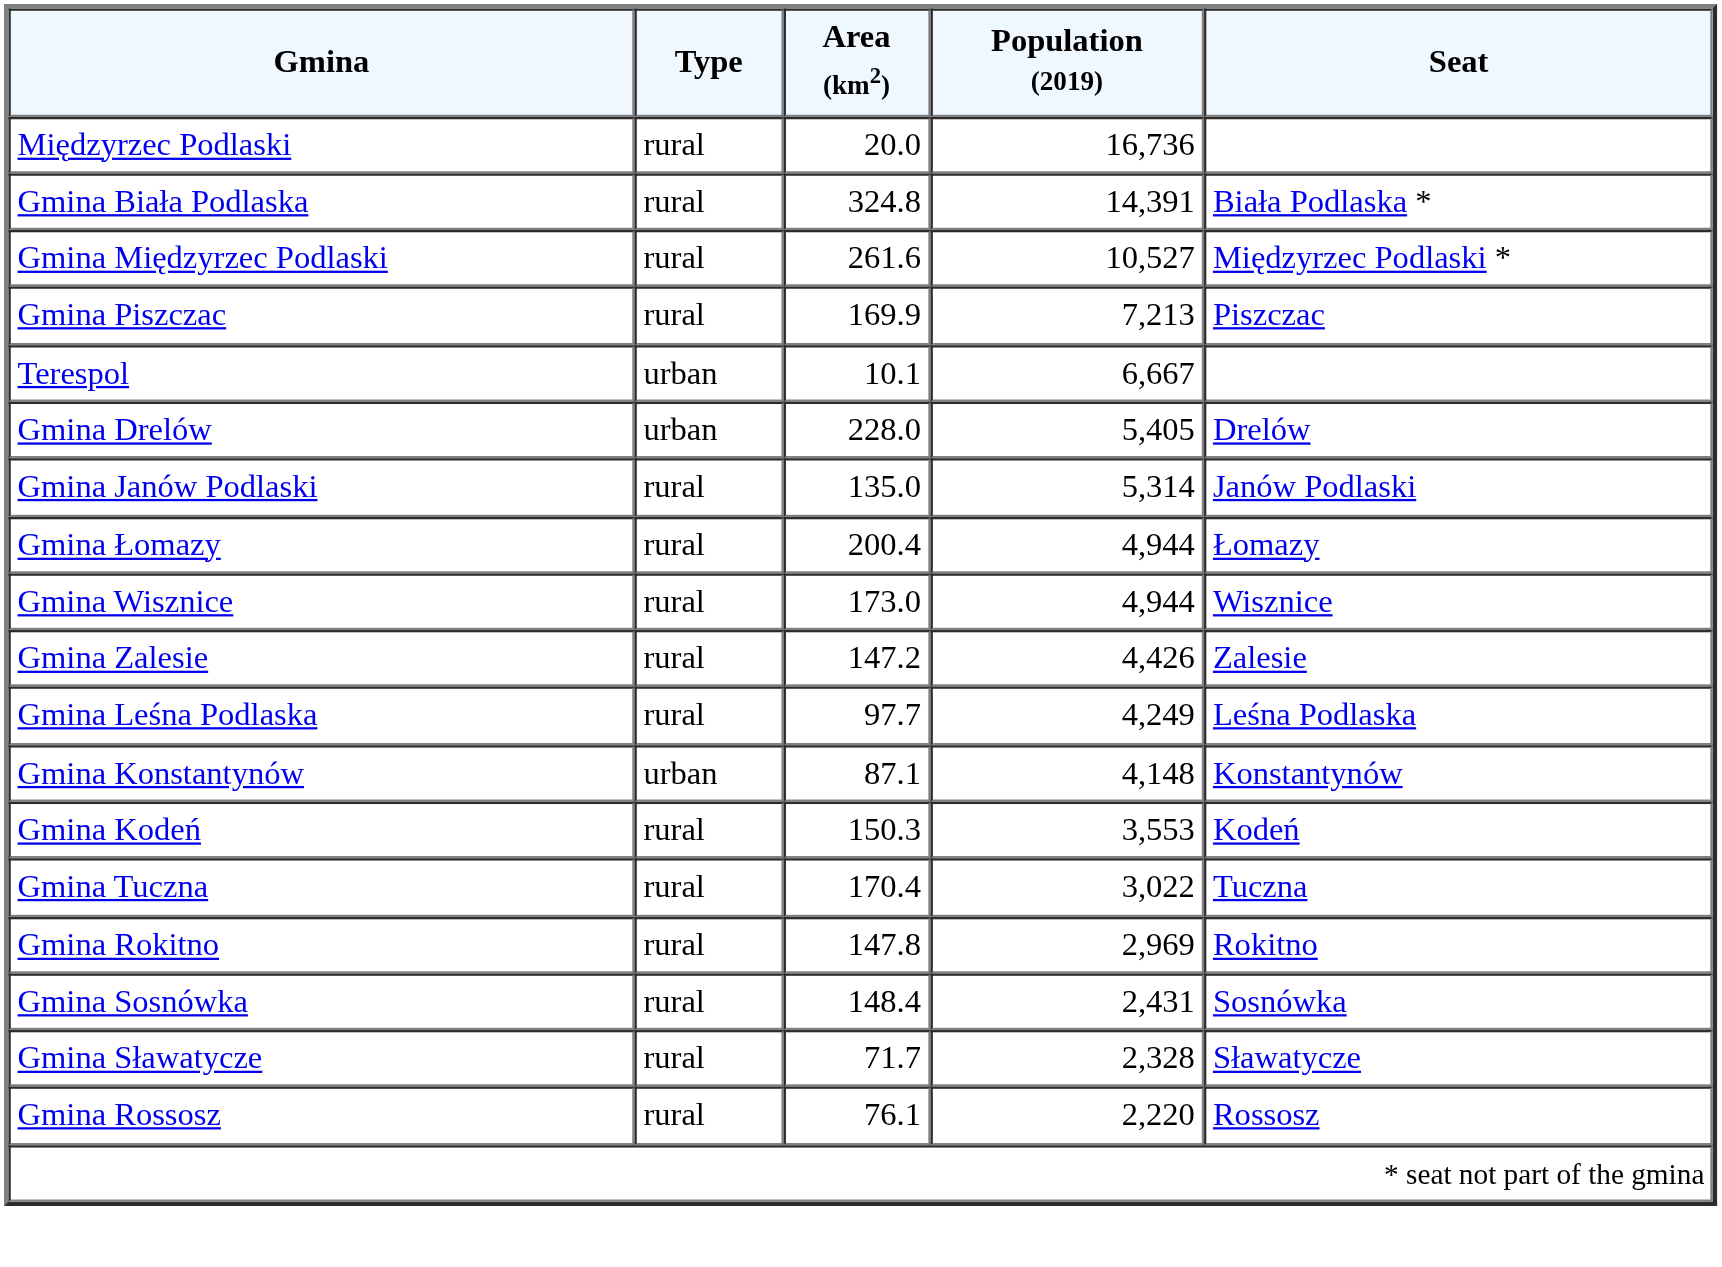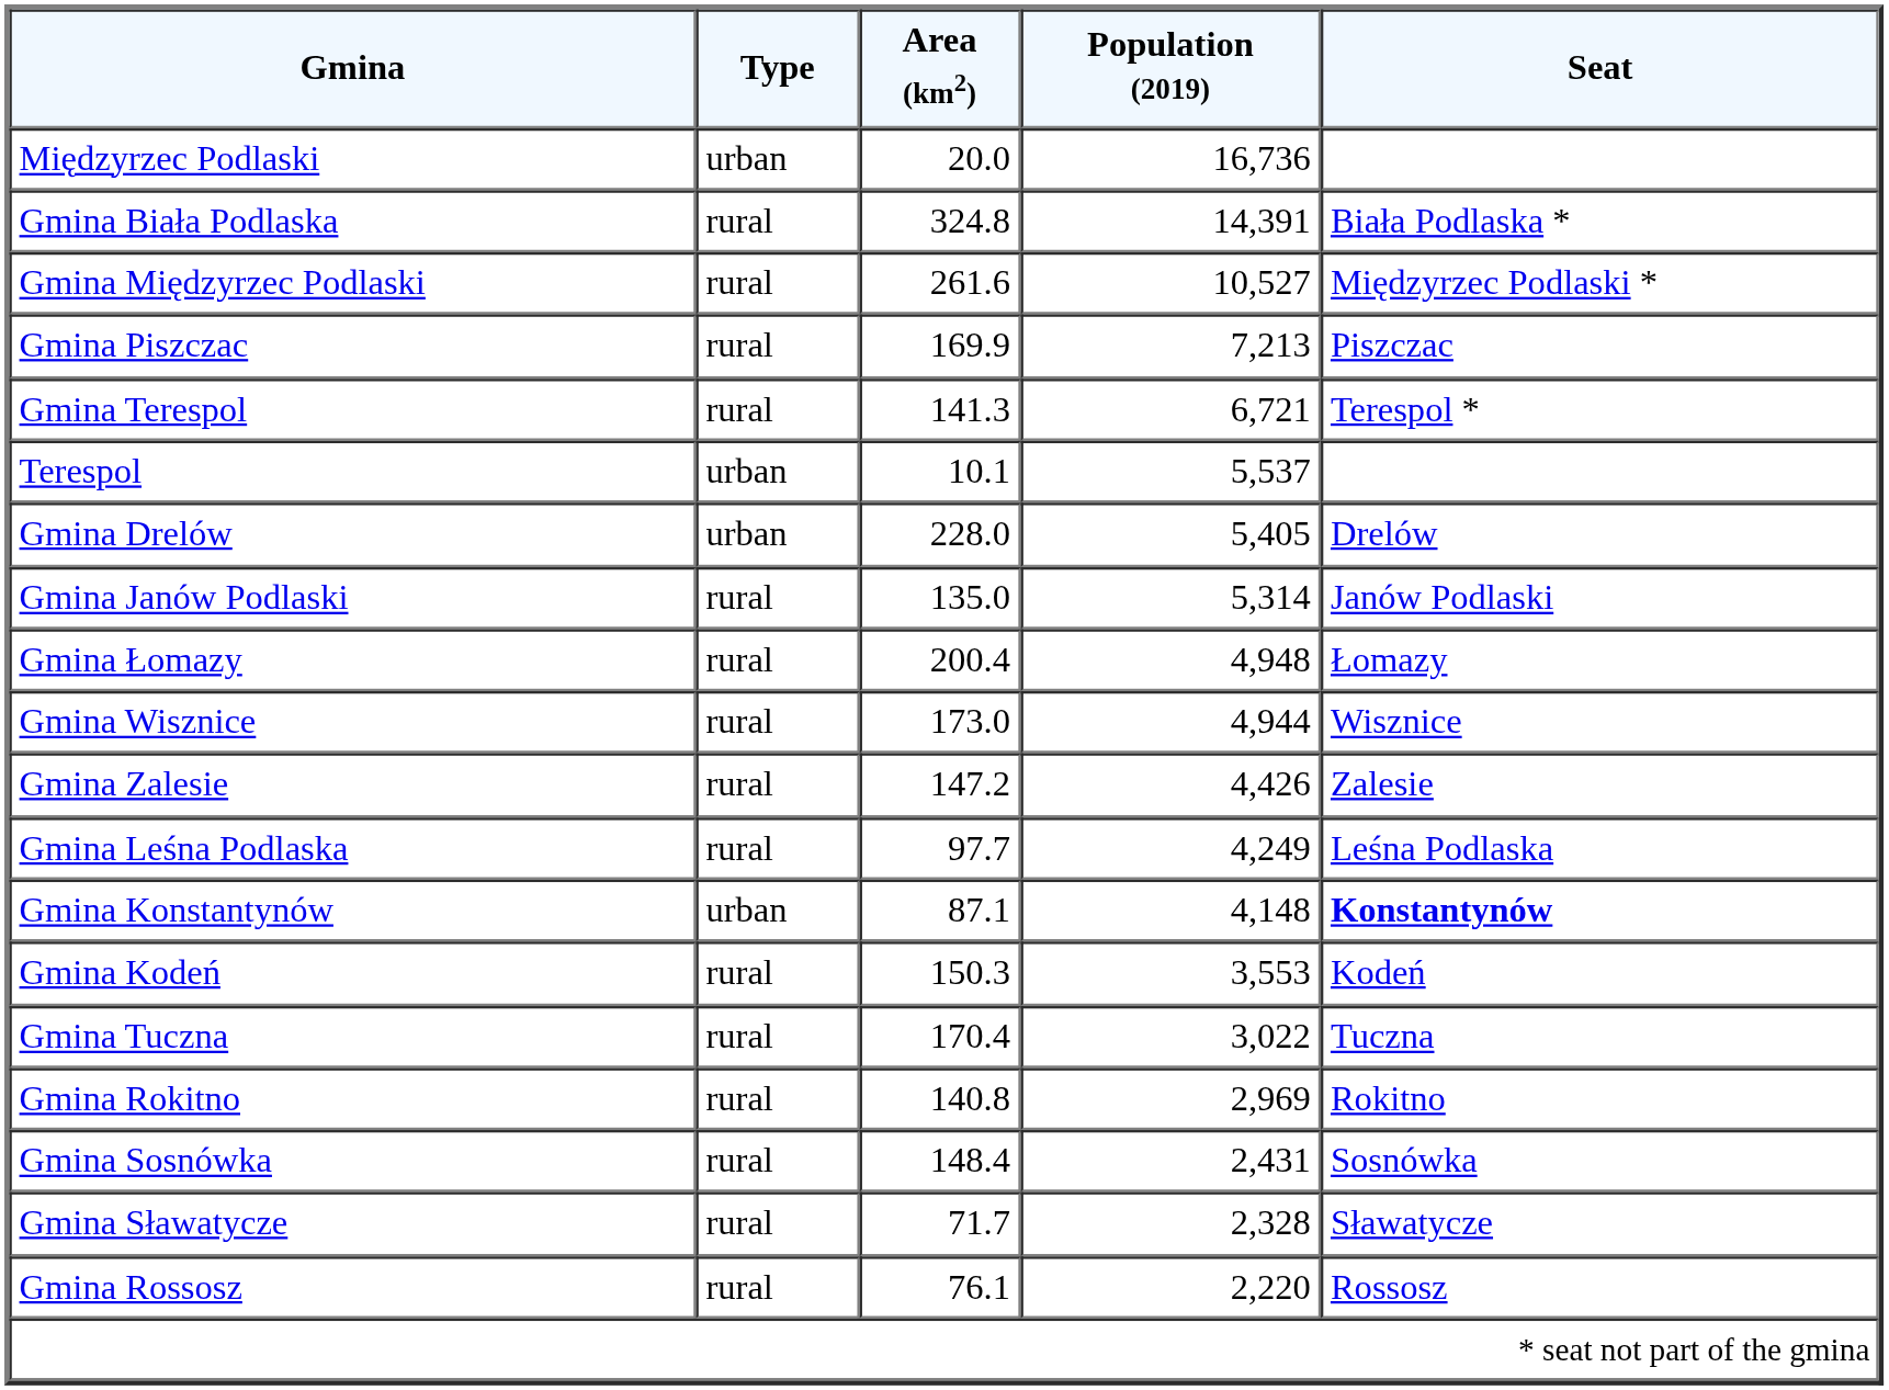 <table width="60%" border="2" cellpadding="3" cellspacing="0" style="font-size:90%;line-height:120%;">
 <tr bgcolor="F0F8FF">
 <td style="text-align:center;"><strong>Gmina</strong></td>
 <td style="text-align:center;"><strong>Type</strong></td>
 <td style="text-align:center;"><strong>Area<br><small>(km<sup>2</sup>)</small></strong></td>
 <td style="text-align:center;"><strong>Population<br><small>(2019)</small></strong></td>
 <td style="text-align:center;"><strong>Seat</strong></td>
 </tr>
 <tr>
 <td><a href='#'>Międzyrzec Podlaski</a></td>
-<td>rural</td>
+<td>urban</td>
 <td style="text-align:right;">20.0</td>
 <td style="text-align:right;">16,736</td>
 <td></td>
 </tr>
 <tr>
 <td><a href='#'>Gmina Biała Podlaska</a></td>
 <td>rural</td>
 <td style="text-align:right;">324.8</td>
 <td style="text-align:right;">14,391</td>
 <td><a href='#'>Biała Podlaska</a> *</td>
 </tr>
 <tr>
 <td><a href='#'>Gmina Międzyrzec Podlaski</a></td>
 <td>rural</td>
 <td style="text-align:right;">261.6</td>
 <td style="text-align:right;">10,527</td>
 <td><a href='#'>Międzyrzec Podlaski</a> *</td>
 </tr>
 <tr>
 <td><a href='#'>Gmina Piszczac</a></td>
 <td>rural</td>
 <td style="text-align:right;">169.9</td>
 <td style="text-align:right;">7,213</td>
 <td><a href='#'>Piszczac</a></td>
 </tr>
 <tr>
+<td><a href='#'>Gmina Terespol</a></td>
+<td>rural</td>
+<td style="text-align:right;">141.3</td>
+<td style="text-align:right;">6,721</td>
+<td><a href='#'>Terespol</a> *</td>
+</tr>
+<tr>
 <td><a href='#'>Terespol</a></td>
 <td>urban</td>
 <td style="text-align:right;">10.1</td>
-<td style="text-align:right;">6,667</td>
+<td style="text-align:right;">5,537</td>
 <td></td>
 </tr>
 <tr>
 <td><a href='#'>Gmina Drelów</a></td>
 <td>urban</td>
 <td style="text-align:right;">228.0</td>
 <td style="text-align:right;">5,405</td>
 <td><a href='#'>Drelów</a></td>
 </tr>
 <tr>
 <td><a href='#'>Gmina Janów Podlaski</a></td>
 <td>rural</td>
 <td style="text-align:right;">135.0</td>
 <td style="text-align:right;">5,314</td>
 <td><a href='#'>Janów Podlaski</a></td>
 </tr>
 <tr>
 <td><a href='#'>Gmina Łomazy</a></td>
 <td>rural</td>
 <td style="text-align:right;">200.4</td>
-<td style="text-align:right;">4,944</td>
+<td style="text-align:right;">4,948</td>
 <td><a href='#'>Łomazy</a></td>
 </tr>
 <tr>
 <td><a href='#'>Gmina Wisznice</a></td>
 <td>rural</td>
 <td style="text-align:right;">173.0</td>
 <td style="text-align:right;">4,944</td>
 <td><a href='#'>Wisznice</a></td>
 </tr>
 <tr>
 <td><a href='#'>Gmina Zalesie</a></td>
 <td>rural</td>
 <td style="text-align:right;">147.2</td>
 <td style="text-align:right;">4,426</td>
 <td><a href='#'>Zalesie</a></td>
 </tr>
 <tr>
 <td><a href='#'>Gmina Leśna Podlaska</a></td>
 <td>rural</td>
 <td style="text-align:right;">97.7</td>
 <td style="text-align:right;">4,249</td>
 <td><a href='#'>Leśna Podlaska</a></td>
 </tr>
 <tr>
 <td><a href='#'>Gmina Konstantynów</a></td>
 <td>urban</td>
 <td style="text-align:right;">87.1</td>
 <td style="text-align:right;">4,148</td>
-<td><a href='#'>Konstantynów</a></td>
+<td><strong><a href='#'>Konstantynów</a></strong></td>
 </tr>
 <tr>
 <td><a href='#'>Gmina Kodeń</a></td>
 <td>rural</td>
 <td style="text-align:right;">150.3</td>
 <td style="text-align:right;">3,553</td>
 <td><a href='#'>Kodeń</a></td>
 </tr>
 <tr>
 <td><a href='#'>Gmina Tuczna</a></td>
 <td>rural</td>
 <td style="text-align:right;">170.4</td>
 <td style="text-align:right;">3,022</td>
 <td><a href='#'>Tuczna</a></td>
 </tr>
 <tr>
 <td><a href='#'>Gmina Rokitno</a></td>
 <td>rural</td>
-<td style="text-align:right;">147.8</td>
+<td style="text-align:right;">140.8</td>
 <td style="text-align:right;">2,969</td>
 <td><a href='#'>Rokitno</a></td>
 </tr>
 <tr>
 <td><a href='#'>Gmina Sosnówka</a></td>
 <td>rural</td>
 <td style="text-align:right;">148.4</td>
 <td style="text-align:right;">2,431</td>
 <td><a href='#'>Sosnówka</a></td>
 </tr>
 <tr>
 <td><a href='#'>Gmina Sławatycze</a></td>
 <td>rural</td>
 <td style="text-align:right;">71.7</td>
 <td style="text-align:right;">2,328</td>
 <td><a href='#'>Sławatycze</a></td>
 </tr>
 <tr>
 <td><a href='#'>Gmina Rossosz</a></td>
 <td>rural</td>
 <td style="text-align:right;">76.1</td>
 <td style="text-align:right;">2,220</td>
 <td><a href='#'>Rossosz</a></td>
 </tr>
 <tr>
 <td colspan=5 style="text-align:right;font-size:90%">* seat not part of the gmina</td>
 </tr>
 </table>
